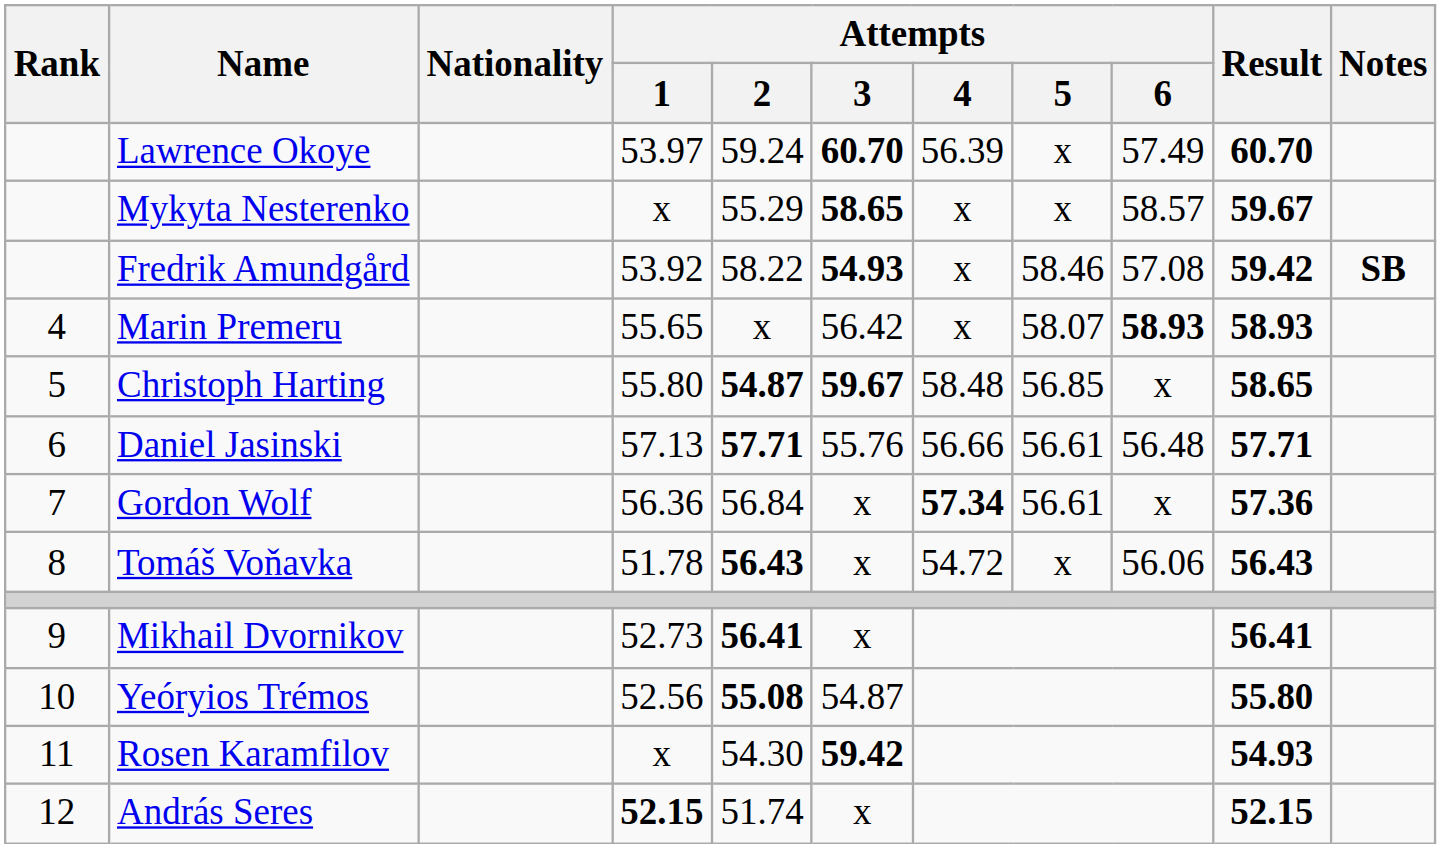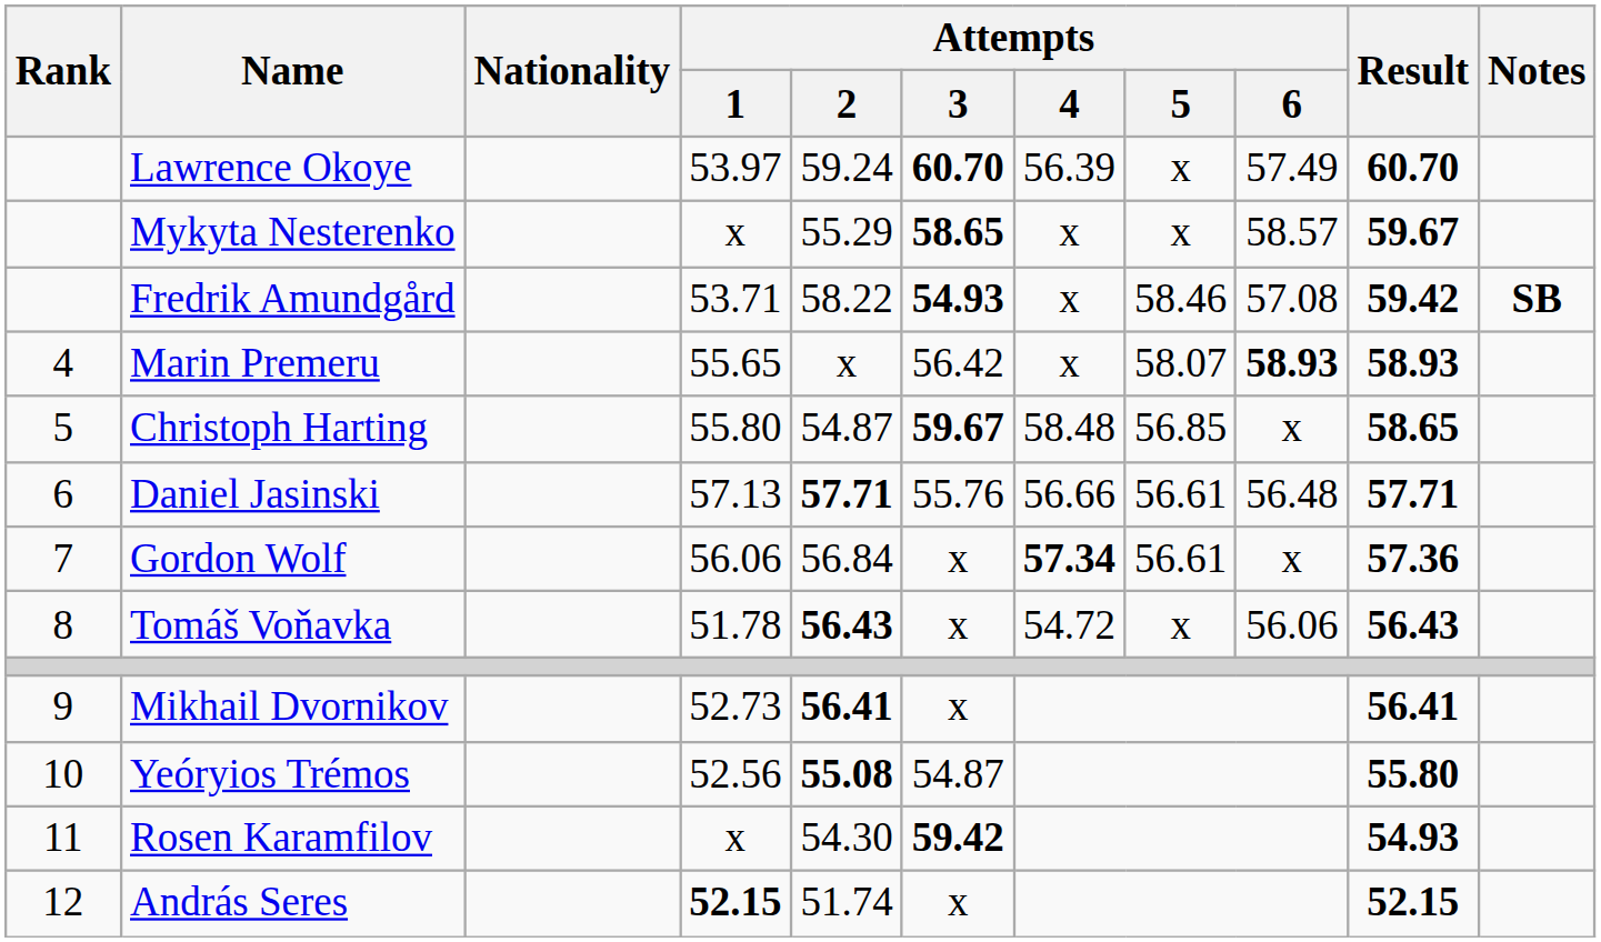 <table class="wikitable sortable" style="text-align:center">
 <tr>
 <th rowspan=2>Rank</th>
 <th rowspan=2>Name</th>
 <th rowspan=2>Nationality</th>
 <th colspan=6>Attempts</th>
 <th rowspan=2>Result</th>
 <th rowspan=2>Notes</th>
 </tr>
 <tr>
 <th>1</th>
 <th>2</th>
 <th>3</th>
 <th>4</th>
 <th>5</th>
 <th>6</th>
 </tr>
 <tr>
 <td></td>
 <td align=left><a href='#'>Lawrence Okoye</a></td>
 <td align=left></td>
 <td>53.97</td>
 <td>59.24</td>
 <td><strong>60.70</strong></td>
 <td>56.39</td>
 <td>x</td>
 <td>57.49</td>
 <td><strong>60.70</strong></td>
 <td></td>
 </tr>
 <tr>
 <td></td>
 <td align=left><a href='#'>Mykyta Nesterenko</a></td>
 <td align=left></td>
 <td>x</td>
 <td>55.29</td>
 <td><strong>58.65</strong></td>
 <td>x</td>
 <td>x</td>
 <td>58.57</td>
 <td><strong>59.67</strong></td>
 <td></td>
 </tr>
 <tr>
 <td></td>
 <td align=left><a href='#'>Fredrik Amundgård</a></td>
 <td align=left></td>
-<td>53.92</td>
+<td>53.71</td>
 <td>58.22</td>
 <td><strong>54.93</strong></td>
 <td>x</td>
 <td>58.46</td>
 <td>57.08</td>
 <td><strong>59.42</strong></td>
 <td><strong>SB</strong></td>
 </tr>
 <tr>
 <td>4</td>
 <td align=left><a href='#'>Marin Premeru</a></td>
 <td align=left></td>
 <td>55.65</td>
 <td>x</td>
 <td>56.42</td>
 <td>x</td>
 <td>58.07</td>
 <td><strong>58.93</strong></td>
 <td><strong>58.93</strong></td>
 <td></td>
 </tr>
 <tr>
 <td>5</td>
 <td align=left><a href='#'>Christoph Harting</a></td>
 <td align=left></td>
 <td>55.80</td>
-<td><strong>54.87</strong></td>
+<td>54.87</td>
 <td><strong>59.67</strong></td>
 <td>58.48</td>
 <td>56.85</td>
 <td>x</td>
 <td><strong>58.65</strong></td>
 <td></td>
 </tr>
 <tr>
 <td>6</td>
 <td align=left><a href='#'>Daniel Jasinski</a></td>
 <td align=left></td>
 <td>57.13</td>
 <td><strong>57.71</strong></td>
 <td>55.76</td>
 <td>56.66</td>
 <td>56.61</td>
 <td>56.48</td>
 <td><strong>57.71</strong></td>
 <td></td>
 </tr>
 <tr>
 <td>7</td>
 <td align=left><a href='#'>Gordon Wolf</a></td>
 <td align=left></td>
-<td>56.36</td>
+<td>56.06</td>
 <td>56.84</td>
 <td>x</td>
 <td><strong>57.34</strong></td>
 <td>56.61</td>
 <td>x</td>
 <td><strong>57.36</strong></td>
 <td></td>
 </tr>
 <tr>
 <td>8</td>
 <td align=left><a href='#'>Tomáš Voňavka</a></td>
 <td align=left></td>
 <td>51.78</td>
 <td><strong>56.43</strong></td>
 <td>x</td>
 <td>54.72</td>
 <td>x</td>
 <td>56.06</td>
 <td><strong>56.43</strong></td>
 <td></td>
 </tr>
 <tr>
 <td colspan=11 bgcolor=lightgray></td>
 </tr>
 <tr>
 <td>9</td>
 <td align=left><a href='#'>Mikhail Dvornikov</a></td>
 <td align=left></td>
 <td>52.73</td>
 <td><strong>56.41</strong></td>
 <td>x</td>
 <td colspan=3></td>
 <td><strong>56.41</strong></td>
 <td></td>
 </tr>
 <tr>
 <td>10</td>
 <td align=left><a href='#'>Yeóryios Trémos</a></td>
 <td align=left></td>
 <td>52.56</td>
 <td><strong>55.08</strong></td>
 <td>54.87</td>
 <td colspan=3></td>
 <td><strong>55.80</strong></td>
 <td></td>
 </tr>
 <tr>
 <td>11</td>
 <td align=left><a href='#'>Rosen Karamfilov</a></td>
 <td align=left></td>
 <td>x</td>
 <td>54.30</td>
 <td><strong>59.42</strong></td>
 <td colspan=3></td>
 <td><strong>54.93</strong></td>
 <td></td>
 </tr>
 <tr>
 <td>12</td>
 <td align=left><a href='#'>András Seres</a></td>
 <td align=left></td>
 <td><strong>52.15</strong></td>
 <td>51.74</td>
 <td>x</td>
 <td colspan=3></td>
 <td><strong>52.15</strong></td>
 <td></td>
 </tr>
 </table>
